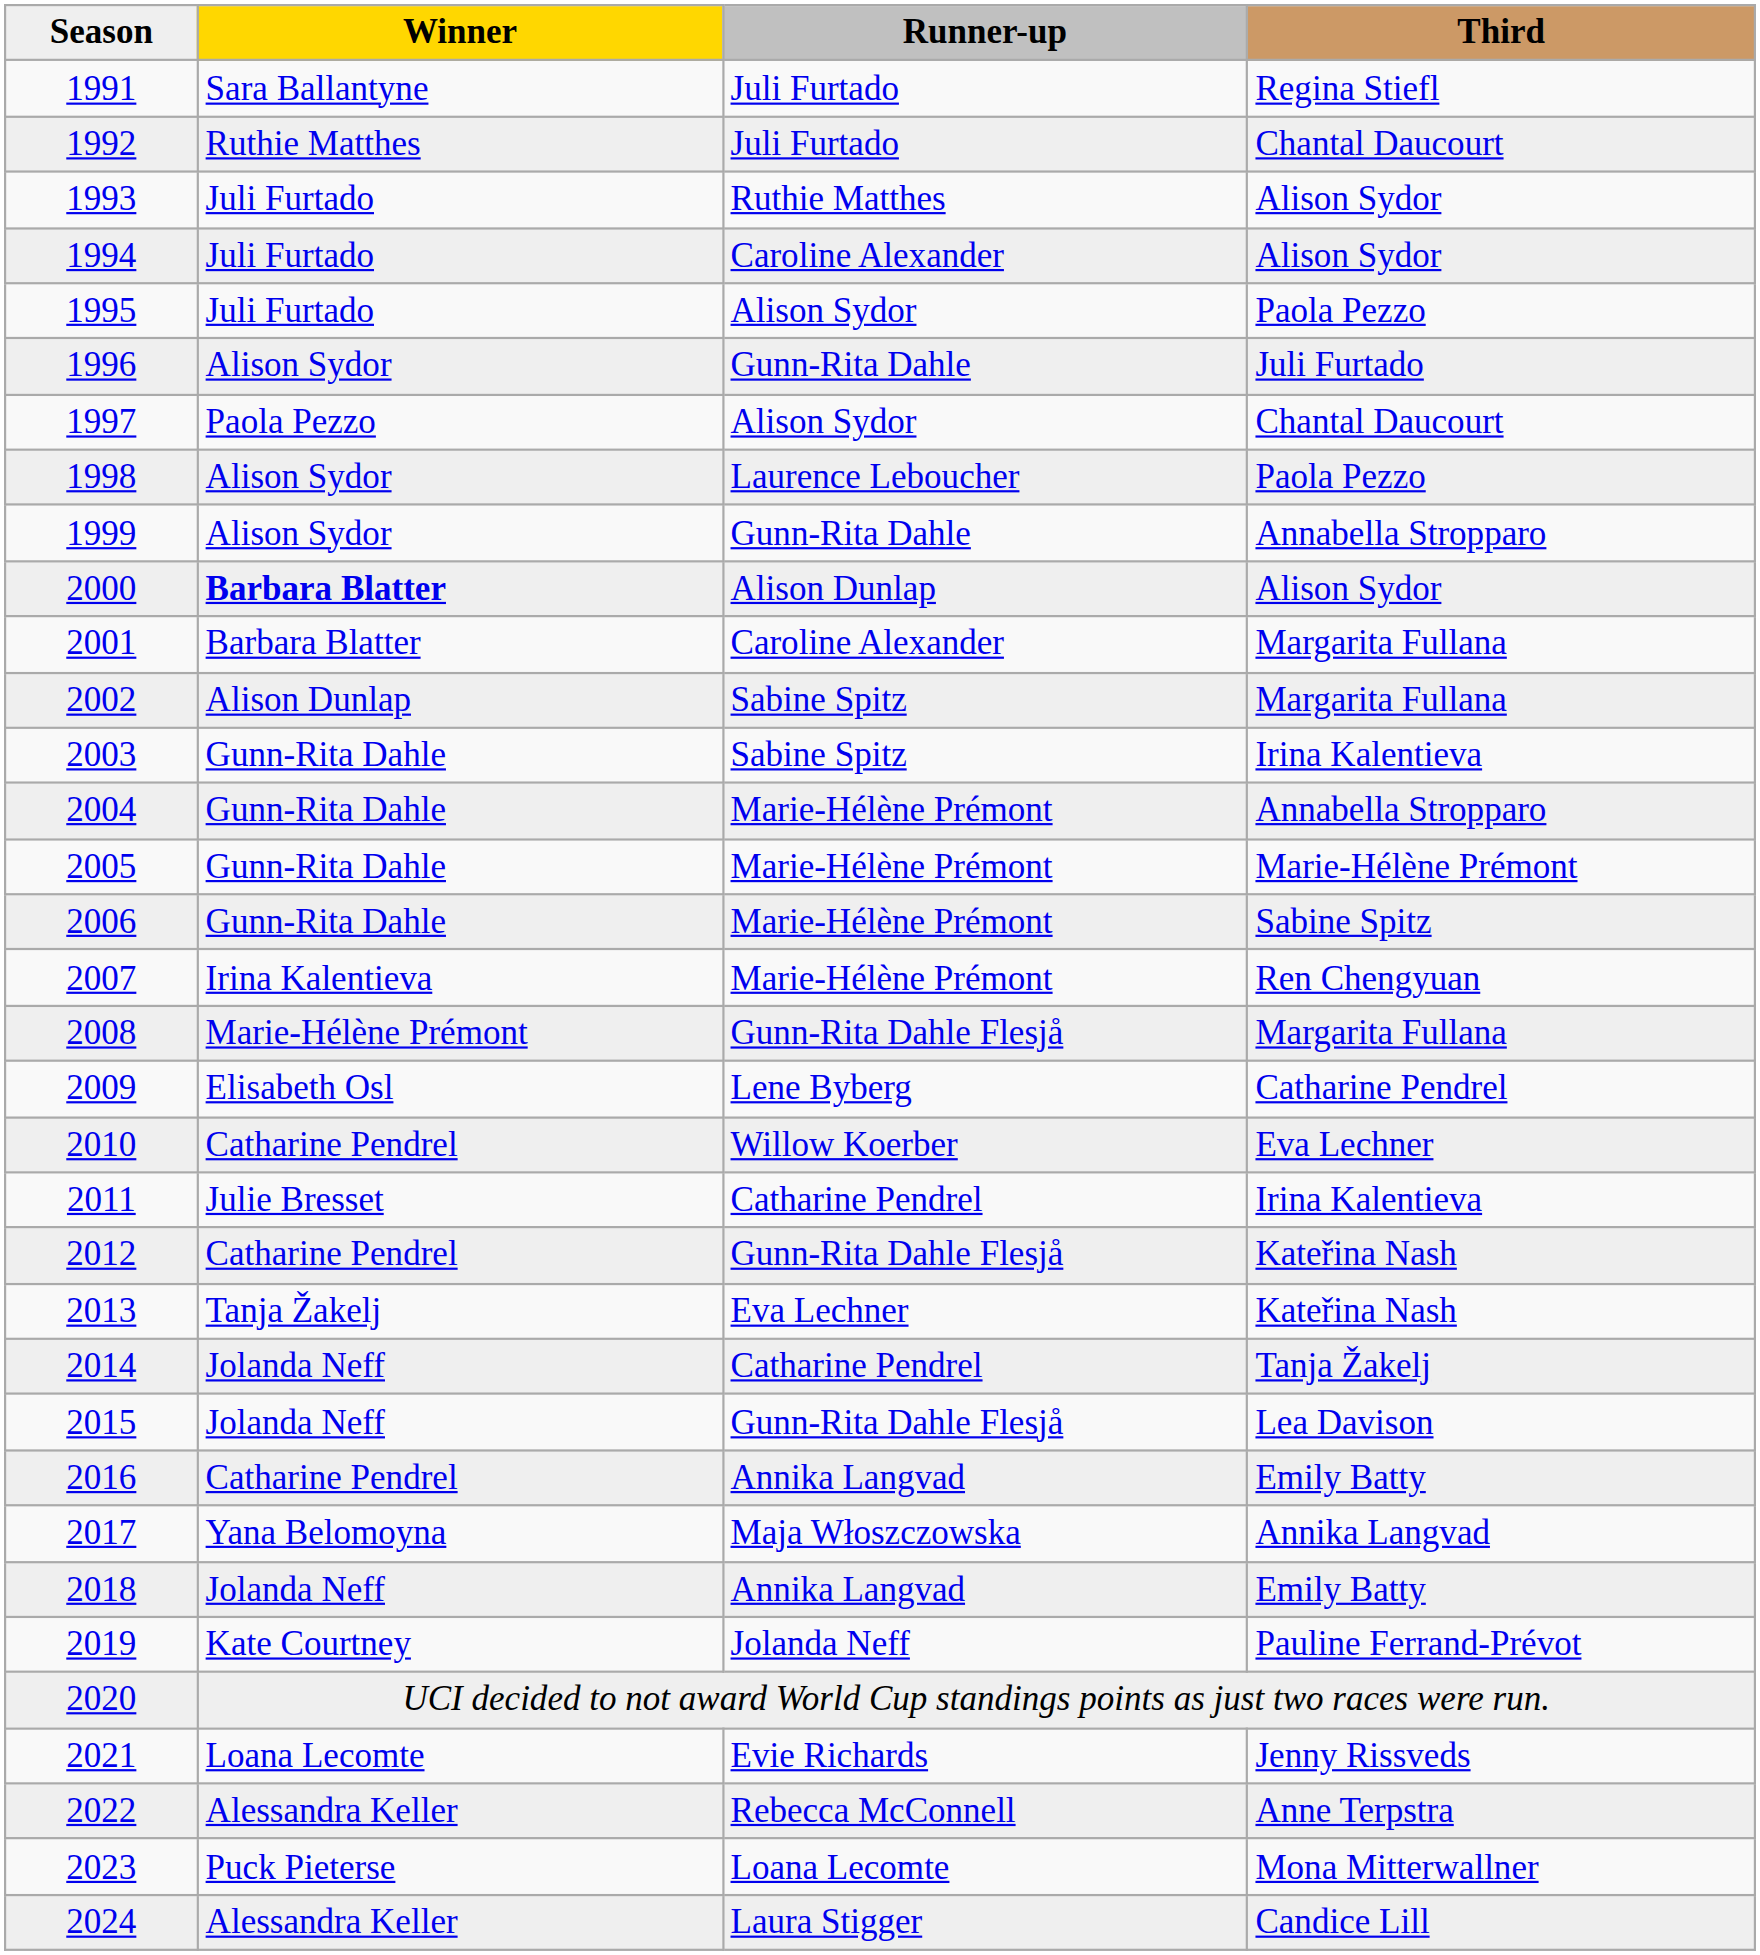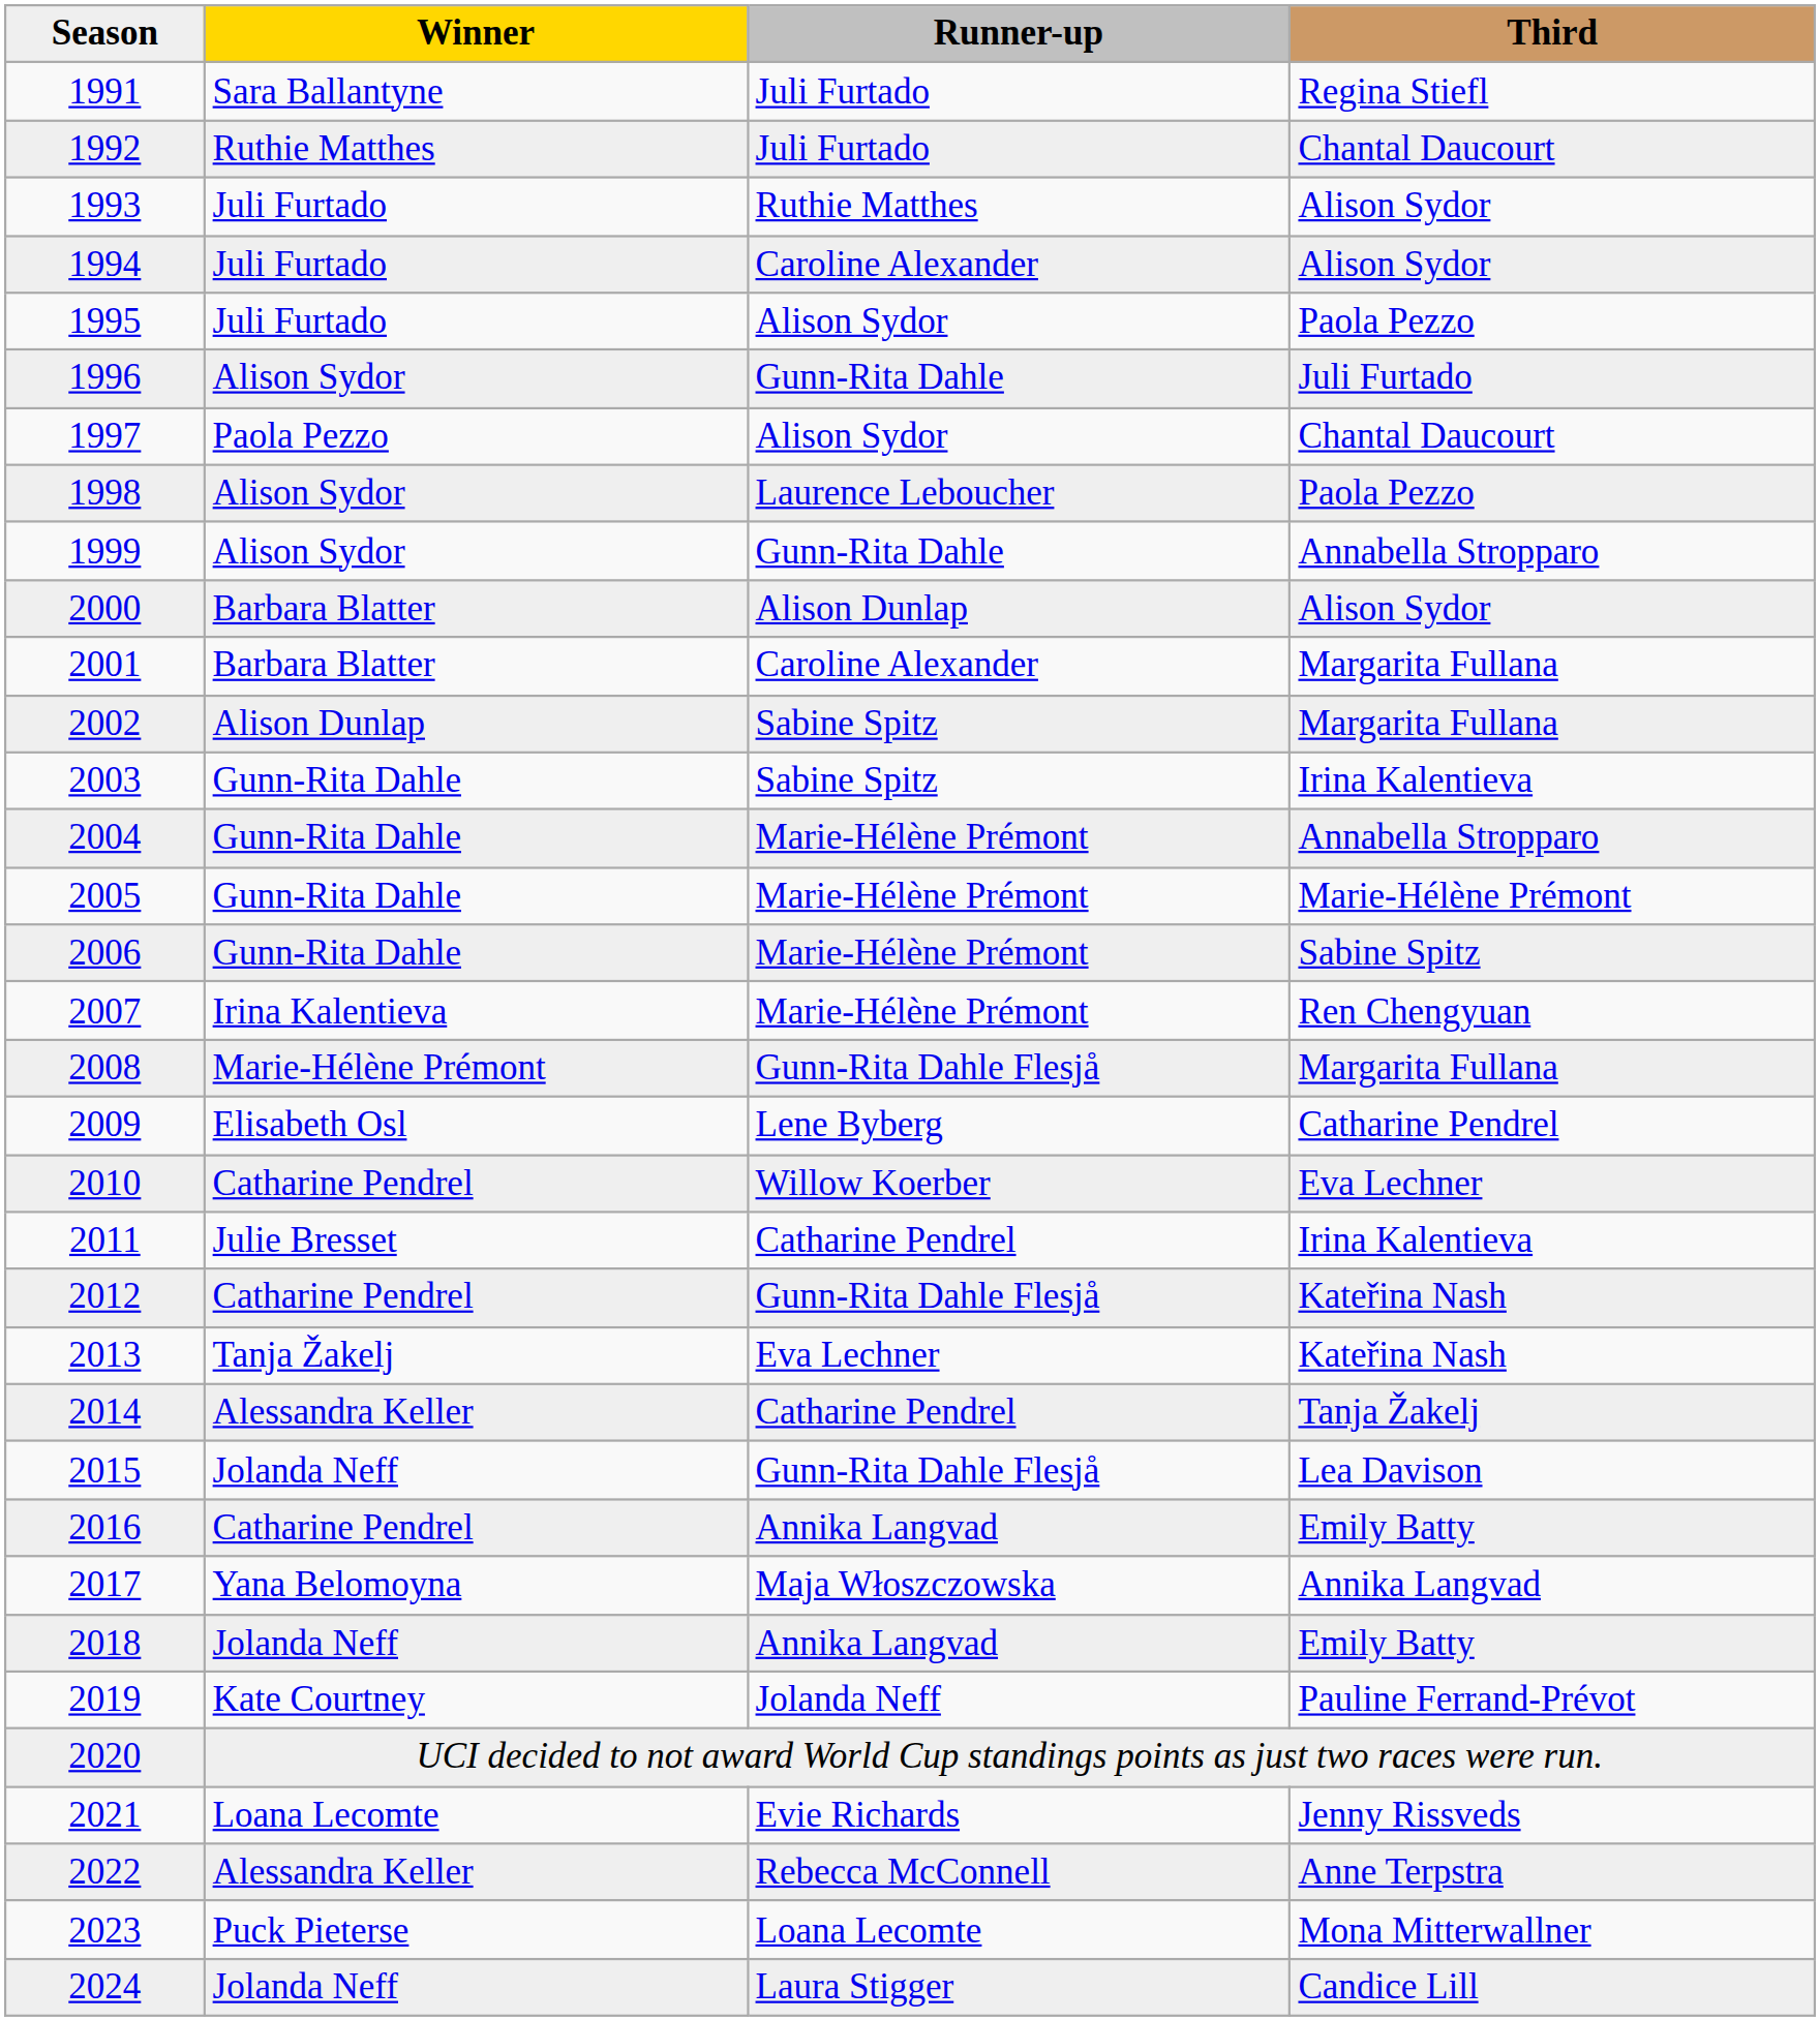 <table class="wikitable sortable" style="width:800px">
 <tr>
 <th style="width:11%; background:#efefef;">Season</th>
 <th style="width:30%; background:gold">Winner</th>
 <th style="width:30%; background:silver">Runner-up</th>
 <th style="width:29%; background:#CC9966">Third</th>
 </tr>
 <tr>
 <td align="center"><a href='#'>1991</a></td>
 <td> <a href='#'>Sara Ballantyne</a></td>
 <td> <a href='#'>Juli Furtado</a></td>
 <td> <a href='#'>Regina Stiefl</a></td>
 </tr>
 <tr bgcolor="#EFEFEF">
 <td align="center"><a href='#'>1992</a></td>
 <td> <a href='#'>Ruthie Matthes</a></td>
 <td> <a href='#'>Juli Furtado</a></td>
 <td> <a href='#'>Chantal Daucourt</a></td>
 </tr>
 <tr>
 <td align="center"><a href='#'>1993</a></td>
 <td> <a href='#'>Juli Furtado</a></td>
 <td> <a href='#'>Ruthie Matthes</a></td>
 <td> <a href='#'>Alison Sydor</a></td>
 </tr>
 <tr bgcolor="#EFEFEF">
 <td align="center"><a href='#'>1994</a></td>
 <td> <a href='#'>Juli Furtado</a></td>
 <td> <a href='#'>Caroline Alexander</a></td>
 <td> <a href='#'>Alison Sydor</a></td>
 </tr>
 <tr>
 <td align="center"><a href='#'>1995</a></td>
 <td> <a href='#'>Juli Furtado</a></td>
 <td> <a href='#'>Alison Sydor</a></td>
 <td> <a href='#'>Paola Pezzo</a></td>
 </tr>
 <tr bgcolor="#EFEFEF">
 <td align="center"><a href='#'>1996</a></td>
 <td> <a href='#'>Alison Sydor</a></td>
 <td> <a href='#'>Gunn-Rita Dahle</a></td>
 <td> <a href='#'>Juli Furtado</a></td>
 </tr>
 <tr>
 <td align="center"><a href='#'>1997</a></td>
 <td> <a href='#'>Paola Pezzo</a></td>
 <td> <a href='#'>Alison Sydor</a></td>
 <td> <a href='#'>Chantal Daucourt</a></td>
 </tr>
 <tr bgcolor="#EFEFEF">
 <td align="center"><a href='#'>1998</a></td>
 <td> <a href='#'>Alison Sydor</a></td>
 <td> <a href='#'>Laurence Leboucher</a></td>
 <td> <a href='#'>Paola Pezzo</a></td>
 </tr>
 <tr>
 <td align="center"><a href='#'>1999</a></td>
 <td> <a href='#'>Alison Sydor</a></td>
 <td> <a href='#'>Gunn-Rita Dahle</a></td>
 <td> <a href='#'>Annabella Stropparo</a></td>
 </tr>
 <tr bgcolor="#EFEFEF">
 <td align="center"><a href='#'>2000</a></td>
-<td><strong> <a href='#'>Barbara Blatter</a></strong></td>
+<td> <a href='#'>Barbara Blatter</a></td>
 <td> <a href='#'>Alison Dunlap</a></td>
 <td> <a href='#'>Alison Sydor</a></td>
 </tr>
 <tr>
 <td align="center"><a href='#'>2001</a></td>
 <td> <a href='#'>Barbara Blatter</a></td>
 <td> <a href='#'>Caroline Alexander</a></td>
 <td> <a href='#'>Margarita Fullana</a></td>
 </tr>
 <tr bgcolor="#EFEFEF">
 <td align="center"><a href='#'>2002</a></td>
 <td> <a href='#'>Alison Dunlap</a></td>
 <td> <a href='#'>Sabine Spitz</a></td>
 <td> <a href='#'>Margarita Fullana</a></td>
 </tr>
 <tr>
 <td align="center"><a href='#'>2003</a></td>
 <td> <a href='#'>Gunn-Rita Dahle</a></td>
 <td> <a href='#'>Sabine Spitz</a></td>
 <td> <a href='#'>Irina Kalentieva</a></td>
 </tr>
 <tr bgcolor="#EFEFEF">
 <td align="center"><a href='#'>2004</a></td>
 <td> <a href='#'>Gunn-Rita Dahle</a></td>
 <td> <a href='#'>Marie-Hélène Prémont</a></td>
 <td> <a href='#'>Annabella Stropparo</a></td>
 </tr>
 <tr>
 <td align="center"><a href='#'>2005</a></td>
 <td> <a href='#'>Gunn-Rita Dahle</a></td>
 <td> <a href='#'>Marie-Hélène Prémont</a></td>
 <td> <a href='#'>Marie-Hélène Prémont</a></td>
 </tr>
 <tr bgcolor="#EFEFEF">
 <td align="center"><a href='#'>2006</a></td>
 <td> <a href='#'>Gunn-Rita Dahle</a></td>
 <td> <a href='#'>Marie-Hélène Prémont</a></td>
 <td> <a href='#'>Sabine Spitz</a></td>
 </tr>
 <tr>
 <td align="center"><a href='#'>2007</a></td>
 <td> <a href='#'>Irina Kalentieva</a></td>
 <td> <a href='#'>Marie-Hélène Prémont</a></td>
 <td> <a href='#'>Ren Chengyuan</a></td>
 </tr>
 <tr bgcolor="#EFEFEF">
 <td align="center"><a href='#'>2008</a></td>
 <td> <a href='#'>Marie-Hélène Prémont</a></td>
 <td> <a href='#'>Gunn-Rita Dahle Flesjå</a></td>
 <td> <a href='#'>Margarita Fullana</a></td>
 </tr>
 <tr>
 <td align="center"><a href='#'>2009</a></td>
 <td> <a href='#'>Elisabeth Osl</a></td>
 <td> <a href='#'>Lene Byberg</a></td>
 <td> <a href='#'>Catharine Pendrel</a></td>
 </tr>
 <tr bgcolor="#EFEFEF">
 <td align="center"><a href='#'>2010</a></td>
 <td> <a href='#'>Catharine Pendrel</a></td>
 <td> <a href='#'>Willow Koerber</a></td>
 <td> <a href='#'>Eva Lechner</a></td>
 </tr>
 <tr>
 <td align="center"><a href='#'>2011</a></td>
 <td> <a href='#'>Julie Bresset</a></td>
 <td> <a href='#'>Catharine Pendrel</a></td>
 <td> <a href='#'>Irina Kalentieva</a></td>
 </tr>
 <tr bgcolor="#EFEFEF">
 <td align="center"><a href='#'>2012</a></td>
 <td> <a href='#'>Catharine Pendrel</a></td>
 <td> <a href='#'>Gunn-Rita Dahle Flesjå</a></td>
 <td> <a href='#'>Kateřina Nash</a></td>
 </tr>
 <tr>
 <td align="center"><a href='#'>2013</a></td>
 <td> <a href='#'>Tanja Žakelj</a></td>
 <td> <a href='#'>Eva Lechner</a></td>
 <td> <a href='#'>Kateřina Nash</a></td>
 </tr>
 <tr bgcolor="#EFEFEF">
 <td align="center"><a href='#'>2014</a></td>
-<td> <a href='#'>Jolanda Neff</a></td>
+<td> <a href='#'>Alessandra Keller</a></td>
 <td> <a href='#'>Catharine Pendrel</a></td>
 <td> <a href='#'>Tanja Žakelj</a></td>
 </tr>
 <tr>
 <td align="center"><a href='#'>2015</a></td>
 <td> <a href='#'>Jolanda Neff</a></td>
 <td> <a href='#'>Gunn-Rita Dahle Flesjå</a></td>
 <td> <a href='#'>Lea Davison</a></td>
 </tr>
 <tr bgcolor="#EFEFEF">
 <td align="center"><a href='#'>2016</a></td>
 <td> <a href='#'>Catharine Pendrel</a></td>
 <td> <a href='#'>Annika Langvad</a></td>
 <td> <a href='#'>Emily Batty</a></td>
 </tr>
 <tr>
 <td align="center"><a href='#'>2017</a></td>
 <td> <a href='#'>Yana Belomoyna</a></td>
 <td> <a href='#'>Maja Włoszczowska</a></td>
 <td> <a href='#'>Annika Langvad</a></td>
 </tr>
 <tr bgcolor="#EFEFEF">
 <td align="center"><a href='#'>2018</a></td>
 <td> <a href='#'>Jolanda Neff</a></td>
 <td> <a href='#'>Annika Langvad</a></td>
 <td> <a href='#'>Emily Batty</a></td>
 </tr>
 <tr>
 <td align="center"><a href='#'>2019</a></td>
 <td> <a href='#'>Kate Courtney</a></td>
 <td> <a href='#'>Jolanda Neff</a></td>
 <td> <a href='#'>Pauline Ferrand-Prévot</a></td>
 </tr>
 <tr bgcolor="#EFEFEF">
 <td align="center"><a href='#'>2020</a></td>
 <td colspan=3 align="center"><em>UCI decided to not award World Cup standings points as just two races were run.</em></td>
 </tr>
 <tr>
 <td align="center"><a href='#'>2021</a></td>
 <td> <a href='#'>Loana Lecomte</a></td>
 <td> <a href='#'>Evie Richards</a></td>
 <td> <a href='#'>Jenny Rissveds</a></td>
 </tr>
 <tr bgcolor="#EFEFEF">
 <td align="center"><a href='#'>2022</a></td>
 <td> <a href='#'>Alessandra Keller</a></td>
 <td> <a href='#'>Rebecca McConnell</a></td>
 <td> <a href='#'>Anne Terpstra</a></td>
 </tr>
 <tr>
 <td align="center"><a href='#'>2023</a></td>
 <td> <a href='#'>Puck Pieterse</a></td>
 <td> <a href='#'>Loana Lecomte</a></td>
 <td> <a href='#'>Mona Mitterwallner</a></td>
 </tr>
 <tr bgcolor="#EFEFEF">
 <td align="center"><a href='#'>2024</a></td>
-<td> <a href='#'>Alessandra Keller</a></td>
+<td> <a href='#'>Jolanda Neff</a></td>
 <td> <a href='#'>Laura Stigger</a></td>
 <td> <a href='#'>Candice Lill</a></td>
 </tr>
 </table>
